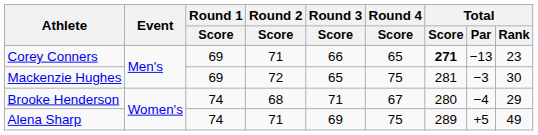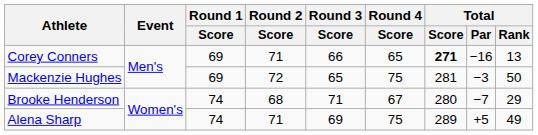 <table class=wikitable style=font-size:90%;text-align:center>
 <tr>
 <th rowspan=2>Athlete</th>
 <th rowspan=2>Event</th>
 <th>Round 1</th>
 <th>Round 2</th>
 <th>Round 3</th>
 <th>Round 4</th>
 <th colspan=3>Total</th>
 </tr>
 <tr style=font-size:95%>
 <th>Score</th>
 <th>Score</th>
 <th>Score</th>
 <th>Score</th>
 <th>Score</th>
 <th>Par</th>
 <th>Rank</th>
 </tr>
 <tr>
 <td align=left><a href='#'>Corey Conners</a></td>
 <td align=left rowspan=2><a href='#'>Men's</a></td>
 <td>69</td>
 <td>71</td>
 <td>66</td>
 <td>65</td>
 <td><strong>271</strong></td>
-<td>−13</td>
-<td>23</td>
+<td>−16</td>
+<td>13</td>
 </tr>
 <tr>
 <td align=left><a href='#'>Mackenzie Hughes</a></td>
 <td>69</td>
 <td>72</td>
 <td>65</td>
 <td>75</td>
 <td>281</td>
 <td>−3</td>
-<td>30</td>
+<td>50</td>
 </tr>
 <tr>
 <td align=left><a href='#'>Brooke Henderson</a></td>
 <td align=left rowspan=2><a href='#'>Women's</a></td>
 <td>74</td>
 <td>68</td>
 <td>71</td>
 <td>67</td>
 <td>280</td>
-<td>−4</td>
+<td>−7</td>
 <td>29</td>
 </tr>
 <tr>
 <td align=left><a href='#'>Alena Sharp</a></td>
 <td>74</td>
 <td>71</td>
 <td>69</td>
 <td>75</td>
 <td>289</td>
 <td>+5</td>
 <td>49</td>
 </tr>
 </table>
